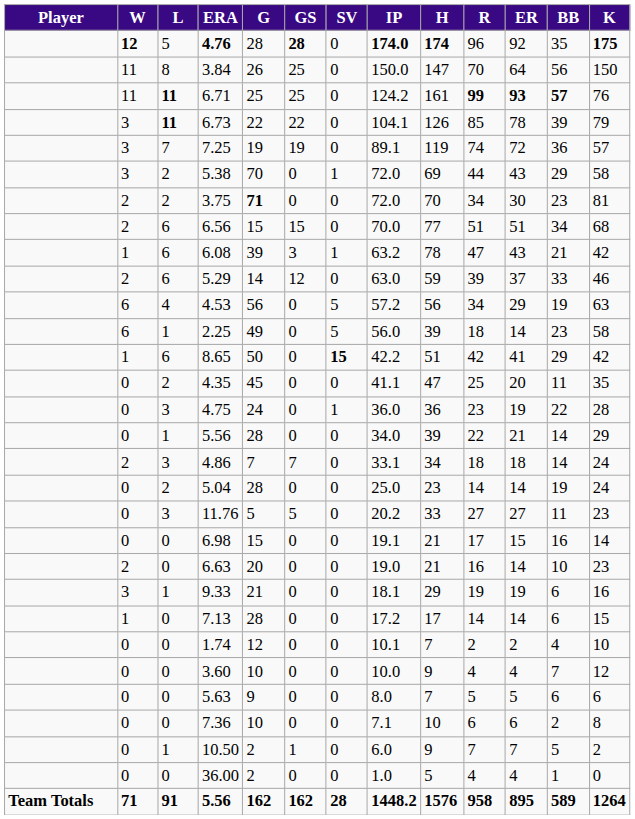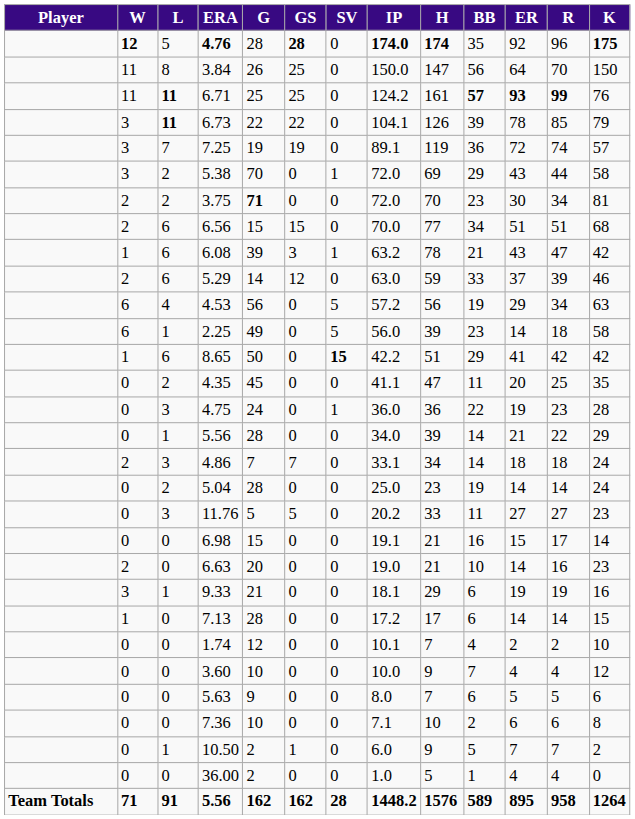 <table class="wikitable sortable">
 <tr>
 <th style="background:#380982; color:#FFF; width:20%;">Player</th>
 <th style="background:#380982; color:#FFF; width:7%;">W</th>
 <th style="background:#380982; color:#FFF; width:7%;">L</th>
 <th style="background:#380982; color:#FFF; width:7%;">ERA</th>
 <th style="background:#380982; color:#FFF; width:7%;">G</th>
 <th style="background:#380982; color:#FFF; width:7%;">GS</th>
 <th style="background:#380982; color:#FFF; width:7%;">SV</th>
 <th style="background:#380982; color:#FFF; width:7%;">IP</th>
 <th style="background:#380982; color:#FFF; width:7%;">H</th>
+<th style="background:#380982; color:#FFF; width:7%;">BB</th>
+<th style="background:#380982; color:#FFF; width:7%;">ER</th>
 <th style="background:#380982; color:#FFF; width:7%;">R</th>
-<th style="background:#380982; color:#FFF; width:7%;">ER</th>
-<th style="background:#380982; color:#FFF; width:7%;">BB</th>
 <th style="background:#380982; color:#FFF; width:7%;">K</th>
 </tr>
 <tr>
 <td></td>
 <td><strong>12</strong></td>
 <td>5</td>
 <td><strong>4.76</strong></td>
 <td>28</td>
 <td><strong>28</strong></td>
 <td>0</td>
 <td><strong>174.0</strong></td>
 <td><strong>174</strong></td>
+<td>35</td>
+<td>92</td>
 <td>96</td>
-<td>92</td>
-<td>35</td>
 <td><strong>175</strong></td>
 </tr>
 <tr>
 <td></td>
 <td>11</td>
 <td>8</td>
 <td>3.84</td>
 <td>26</td>
 <td>25</td>
 <td>0</td>
 <td>150.0</td>
 <td>147</td>
+<td>56</td>
+<td>64</td>
 <td>70</td>
-<td>64</td>
-<td>56</td>
 <td>150</td>
 </tr>
 <tr>
 <td></td>
 <td>11</td>
 <td><strong>11</strong></td>
 <td>6.71</td>
 <td>25</td>
 <td>25</td>
 <td>0</td>
 <td>124.2</td>
 <td>161</td>
+<td><strong>57</strong></td>
+<td><strong>93</strong></td>
 <td><strong>99</strong></td>
-<td><strong>93</strong></td>
-<td><strong>57</strong></td>
 <td>76</td>
 </tr>
 <tr>
 <td></td>
 <td>3</td>
 <td><strong>11</strong></td>
 <td>6.73</td>
 <td>22</td>
 <td>22</td>
 <td>0</td>
 <td>104.1</td>
 <td>126</td>
+<td>39</td>
+<td>78</td>
 <td>85</td>
-<td>78</td>
-<td>39</td>
 <td>79</td>
 </tr>
 <tr>
 <td></td>
 <td>3</td>
 <td>7</td>
 <td>7.25</td>
 <td>19</td>
 <td>19</td>
 <td>0</td>
 <td>89.1</td>
 <td>119</td>
+<td>36</td>
+<td>72</td>
 <td>74</td>
-<td>72</td>
-<td>36</td>
 <td>57</td>
 </tr>
 <tr>
 <td></td>
 <td>3</td>
 <td>2</td>
 <td>5.38</td>
 <td>70</td>
 <td>0</td>
 <td>1</td>
 <td>72.0</td>
 <td>69</td>
+<td>29</td>
+<td>43</td>
 <td>44</td>
-<td>43</td>
-<td>29</td>
 <td>58</td>
 </tr>
 <tr>
 <td></td>
 <td>2</td>
 <td>2</td>
 <td>3.75</td>
 <td><strong>71</strong></td>
 <td>0</td>
 <td>0</td>
 <td>72.0</td>
 <td>70</td>
+<td>23</td>
+<td>30</td>
 <td>34</td>
-<td>30</td>
-<td>23</td>
 <td>81</td>
 </tr>
 <tr>
 <td></td>
 <td>2</td>
 <td>6</td>
 <td>6.56</td>
 <td>15</td>
 <td>15</td>
 <td>0</td>
 <td>70.0</td>
 <td>77</td>
+<td>34</td>
 <td>51</td>
 <td>51</td>
-<td>34</td>
 <td>68</td>
 </tr>
 <tr>
 <td></td>
 <td>1</td>
 <td>6</td>
 <td>6.08</td>
 <td>39</td>
 <td>3</td>
 <td>1</td>
 <td>63.2</td>
 <td>78</td>
+<td>21</td>
+<td>43</td>
 <td>47</td>
-<td>43</td>
-<td>21</td>
 <td>42</td>
 </tr>
 <tr>
 <td></td>
 <td>2</td>
 <td>6</td>
 <td>5.29</td>
 <td>14</td>
 <td>12</td>
 <td>0</td>
 <td>63.0</td>
 <td>59</td>
+<td>33</td>
+<td>37</td>
 <td>39</td>
-<td>37</td>
-<td>33</td>
 <td>46</td>
 </tr>
 <tr>
 <td></td>
 <td>6</td>
 <td>4</td>
 <td>4.53</td>
 <td>56</td>
 <td>0</td>
 <td>5</td>
 <td>57.2</td>
 <td>56</td>
+<td>19</td>
+<td>29</td>
 <td>34</td>
-<td>29</td>
-<td>19</td>
 <td>63</td>
 </tr>
 <tr>
 <td></td>
 <td>6</td>
 <td>1</td>
 <td>2.25</td>
 <td>49</td>
 <td>0</td>
 <td>5</td>
 <td>56.0</td>
 <td>39</td>
+<td>23</td>
+<td>14</td>
 <td>18</td>
-<td>14</td>
-<td>23</td>
 <td>58</td>
 </tr>
 <tr>
 <td></td>
 <td>1</td>
 <td>6</td>
 <td>8.65</td>
 <td>50</td>
 <td>0</td>
 <td><strong>15</strong></td>
 <td>42.2</td>
 <td>51</td>
+<td>29</td>
+<td>41</td>
 <td>42</td>
-<td>41</td>
-<td>29</td>
 <td>42</td>
 </tr>
 <tr>
 <td></td>
 <td>0</td>
 <td>2</td>
 <td>4.35</td>
 <td>45</td>
 <td>0</td>
 <td>0</td>
 <td>41.1</td>
 <td>47</td>
+<td>11</td>
+<td>20</td>
 <td>25</td>
-<td>20</td>
-<td>11</td>
 <td>35</td>
 </tr>
 <tr>
 <td></td>
 <td>0</td>
 <td>3</td>
 <td>4.75</td>
 <td>24</td>
 <td>0</td>
 <td>1</td>
 <td>36.0</td>
 <td>36</td>
+<td>22</td>
+<td>19</td>
 <td>23</td>
-<td>19</td>
-<td>22</td>
 <td>28</td>
 </tr>
 <tr>
 <td></td>
 <td>0</td>
 <td>1</td>
 <td>5.56</td>
 <td>28</td>
 <td>0</td>
 <td>0</td>
 <td>34.0</td>
 <td>39</td>
+<td>14</td>
+<td>21</td>
 <td>22</td>
-<td>21</td>
-<td>14</td>
 <td>29</td>
 </tr>
 <tr>
 <td></td>
 <td>2</td>
 <td>3</td>
 <td>4.86</td>
 <td>7</td>
 <td>7</td>
 <td>0</td>
 <td>33.1</td>
 <td>34</td>
+<td>14</td>
 <td>18</td>
 <td>18</td>
-<td>14</td>
 <td>24</td>
 </tr>
 <tr>
 <td></td>
 <td>0</td>
 <td>2</td>
 <td>5.04</td>
 <td>28</td>
 <td>0</td>
 <td>0</td>
 <td>25.0</td>
 <td>23</td>
+<td>19</td>
 <td>14</td>
 <td>14</td>
-<td>19</td>
 <td>24</td>
 </tr>
 <tr>
 <td></td>
 <td>0</td>
 <td>3</td>
 <td>11.76</td>
 <td>5</td>
 <td>5</td>
 <td>0</td>
 <td>20.2</td>
 <td>33</td>
+<td>11</td>
 <td>27</td>
 <td>27</td>
-<td>11</td>
 <td>23</td>
 </tr>
 <tr>
 <td></td>
 <td>0</td>
 <td>0</td>
 <td>6.98</td>
 <td>15</td>
 <td>0</td>
 <td>0</td>
 <td>19.1</td>
 <td>21</td>
+<td>16</td>
+<td>15</td>
 <td>17</td>
-<td>15</td>
-<td>16</td>
 <td>14</td>
 </tr>
 <tr>
 <td></td>
 <td>2</td>
 <td>0</td>
 <td>6.63</td>
 <td>20</td>
 <td>0</td>
 <td>0</td>
 <td>19.0</td>
 <td>21</td>
+<td>10</td>
+<td>14</td>
 <td>16</td>
-<td>14</td>
-<td>10</td>
 <td>23</td>
 </tr>
 <tr>
 <td></td>
 <td>3</td>
 <td>1</td>
 <td>9.33</td>
 <td>21</td>
 <td>0</td>
 <td>0</td>
 <td>18.1</td>
 <td>29</td>
+<td>6</td>
 <td>19</td>
 <td>19</td>
-<td>6</td>
 <td>16</td>
 </tr>
 <tr>
 <td></td>
 <td>1</td>
 <td>0</td>
 <td>7.13</td>
 <td>28</td>
 <td>0</td>
 <td>0</td>
 <td>17.2</td>
 <td>17</td>
+<td>6</td>
 <td>14</td>
 <td>14</td>
-<td>6</td>
 <td>15</td>
 </tr>
 <tr>
 <td></td>
 <td>0</td>
 <td>0</td>
 <td>1.74</td>
 <td>12</td>
 <td>0</td>
 <td>0</td>
 <td>10.1</td>
 <td>7</td>
+<td>4</td>
 <td>2</td>
 <td>2</td>
-<td>4</td>
 <td>10</td>
 </tr>
 <tr>
 <td></td>
 <td>0</td>
 <td>0</td>
 <td>3.60</td>
 <td>10</td>
 <td>0</td>
 <td>0</td>
 <td>10.0</td>
 <td>9</td>
+<td>7</td>
 <td>4</td>
 <td>4</td>
-<td>7</td>
 <td>12</td>
 </tr>
 <tr>
 <td></td>
 <td>0</td>
 <td>0</td>
 <td>5.63</td>
 <td>9</td>
 <td>0</td>
 <td>0</td>
 <td>8.0</td>
 <td>7</td>
+<td>6</td>
 <td>5</td>
 <td>5</td>
-<td>6</td>
 <td>6</td>
 </tr>
 <tr>
 <td></td>
 <td>0</td>
 <td>0</td>
 <td>7.36</td>
 <td>10</td>
 <td>0</td>
 <td>0</td>
 <td>7.1</td>
 <td>10</td>
+<td>2</td>
 <td>6</td>
 <td>6</td>
-<td>2</td>
 <td>8</td>
 </tr>
 <tr>
 <td></td>
 <td>0</td>
 <td>1</td>
 <td>10.50</td>
 <td>2</td>
 <td>1</td>
 <td>0</td>
 <td>6.0</td>
 <td>9</td>
+<td>5</td>
 <td>7</td>
 <td>7</td>
-<td>5</td>
 <td>2</td>
 </tr>
 <tr>
 <td></td>
 <td>0</td>
 <td>0</td>
 <td>36.00</td>
 <td>2</td>
 <td>0</td>
 <td>0</td>
 <td>1.0</td>
 <td>5</td>
+<td>1</td>
 <td>4</td>
 <td>4</td>
-<td>1</td>
 <td>0</td>
 </tr>
 <tr>
 <td><strong>Team Totals</strong></td>
 <td><strong>71</strong></td>
 <td><strong>91</strong></td>
 <td><strong>5.56</strong></td>
 <td><strong>162</strong></td>
 <td><strong>162</strong></td>
 <td><strong>28</strong></td>
 <td><strong>1448.2</strong></td>
 <td><strong>1576</strong></td>
+<td><strong>589</strong></td>
+<td><strong>895</strong></td>
 <td><strong>958</strong></td>
-<td><strong>895</strong></td>
-<td><strong>589</strong></td>
 <td><strong>1264</strong></td>
 </tr>
 </table>
